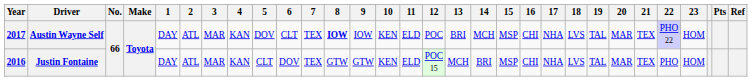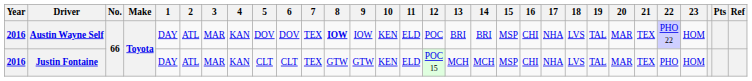 <table class="wikitable" style="text-align:center; font-size:75%">
 <tr>
 <th>Year</th>
 <th>Driver</th>
 <th>No.</th>
 <th>Make</th>
 <th>1</th>
 <th>2</th>
 <th>3</th>
 <th>4</th>
 <th>5</th>
 <th>6</th>
 <th>7</th>
 <th>8</th>
 <th>9</th>
 <th>10</th>
 <th>11</th>
 <th>12</th>
 <th>13</th>
 <th>14</th>
 <th>15</th>
 <th>16</th>
 <th>17</th>
 <th>18</th>
 <th>19</th>
 <th>20</th>
 <th>21</th>
 <th>22</th>
 <th>23</th>
 <th></th>
 <th>Pts</th>
 <th>Ref</th>
 </tr>
 <tr>
-<th><a href='#'>2017</a></th>
+<th><a href='#'>2016</a></th>
 <th><a href='#'>Austin Wayne Self</a></th>
 <th rowspan=2>66</th>
 <th rowspan=2><a href='#'>Toyota</a></th>
 <td><a href='#'>DAY</a></td>
 <td><a href='#'>ATL</a></td>
 <td><a href='#'>MAR</a></td>
 <td><a href='#'>KAN</a></td>
 <td><a href='#'>DOV</a></td>
-<td><a href='#'>CLT</a></td>
+<td><a href='#'>DOV</a></td>
 <td><a href='#'>TEX</a></td>
 <td><strong><a href='#'>IOW</a></strong></td>
 <td><a href='#'>IOW</a></td>
 <td><a href='#'>KEN</a></td>
 <td><a href='#'>ELD</a></td>
 <td><a href='#'>POC</a></td>
 <td><a href='#'>BRI</a></td>
-<td><a href='#'>MCH</a></td>
+<td><a href='#'>BRI</a></td>
 <td><a href='#'>MSP</a></td>
 <td><a href='#'>CHI</a></td>
 <td><a href='#'>NHA</a></td>
 <td><a href='#'>LVS</a></td>
 <td><a href='#'>TAL</a></td>
 <td><a href='#'>MAR</a></td>
 <td><a href='#'>TEX</a></td>
 <td style="background:#CFCFFF;"><a href='#'>PHO</a><br><small>22</small></td>
 <td><a href='#'>HOM</a></td>
 <th></th>
 <th></th>
 <th></th>
 </tr>
 <tr>
 <th><a href='#'>2016</a></th>
 <th><a href='#'>Justin Fontaine</a></th>
 <td><a href='#'>DAY</a></td>
 <td><a href='#'>ATL</a></td>
 <td><a href='#'>MAR</a></td>
 <td><a href='#'>KAN</a></td>
 <td><a href='#'>CLT</a></td>
-<td><a href='#'>DOV</a></td>
+<td><a href='#'>CLT</a></td>
 <td><a href='#'>TEX</a></td>
 <td><a href='#'>GTW</a></td>
 <td><a href='#'>GTW</a></td>
 <td><a href='#'>KEN</a></td>
 <td><a href='#'>ELD</a></td>
 <td style="background:#DFFFDF;"><a href='#'>POC</a><br><small>15</small></td>
 <td><a href='#'>MCH</a></td>
-<td><a href='#'>BRI</a></td>
+<td><a href='#'>MCH</a></td>
 <td><a href='#'>MSP</a></td>
 <td><a href='#'>CHI</a></td>
 <td><a href='#'>NHA</a></td>
 <td><a href='#'>LVS</a></td>
 <td><a href='#'>TAL</a></td>
 <td><a href='#'>MAR</a></td>
 <td><a href='#'>TEX</a></td>
 <td><a href='#'>PHO</a></td>
 <td><a href='#'>HOM</a></td>
 <th></th>
 <th></th>
 <th></th>
 </tr>
 </table>
